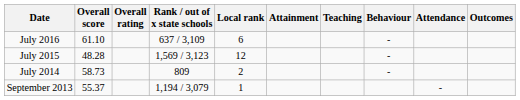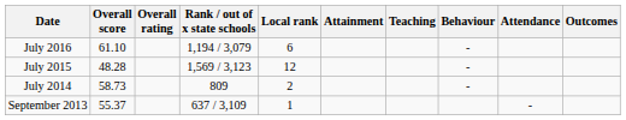 <table class="wikitable" border="1"| style = "text-align:center;">
 <tr>
 <th>Date</th>
 <th>Overall<br>score</th>
 <th>Overall<br>rating</th>
 <th>Rank / out of<br>x state schools</th>
 <th>Local rank</th>
 <th>Attainment</th>
 <th>Teaching</th>
 <th>Behaviour</th>
 <th>Attendance</th>
 <th>Outcomes</th>
 </tr>
 <tr>
 <td>July 2016</td>
 <td>61.10</td>
 <td></td>
-<td>637 / 3,109</td>
+<td>1,194 / 3,079</td>
 <td>6</td>
 <td></td>
 <td></td>
 <td>-</td>
 <td></td>
 <td></td>
 </tr>
 <tr>
 <td>July 2015</td>
 <td>48.28</td>
 <td></td>
 <td>1,569 / 3,123</td>
 <td>12</td>
 <td></td>
 <td></td>
 <td>-</td>
 <td></td>
 <td></td>
 </tr>
 <tr>
 <td>July 2014</td>
 <td>58.73</td>
 <td></td>
 <td>809</td>
 <td>2</td>
 <td></td>
 <td></td>
 <td>-</td>
 <td></td>
 <td></td>
 </tr>
 <tr>
 <td>September 2013</td>
 <td>55.37</td>
 <td></td>
-<td>1,194 / 3,079</td>
+<td>637 / 3,109</td>
 <td>1</td>
 <td></td>
 <td></td>
 <td></td>
 <td>-</td>
 <td></td>
 </tr>
 </table>
